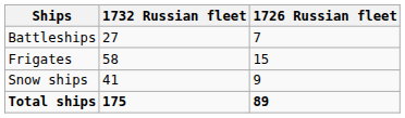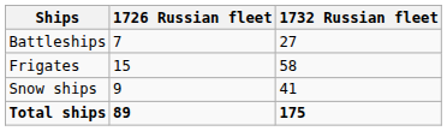 <table class="wikitable sortable">
 <tr>
 <th>Ships</th>
+<th>1726 Russian fleet</th>
 <th>1732 Russian fleet</th>
-<th>1726 Russian fleet</th>
 </tr>
 <tr>
 <td>Battleships</td>
+<td>7</td>
 <td>27</td>
-<td>7</td>
 </tr>
 <tr>
 <td>Frigates</td>
+<td>15</td>
 <td>58</td>
-<td>15</td>
 </tr>
 <tr>
 <td>Snow ships</td>
+<td>9</td>
 <td>41</td>
-<td>9</td>
 </tr>
 <tr>
 <td><strong>Total ships</strong></td>
+<td><strong>89</strong></td>
 <td><strong>175</strong></td>
-<td><strong>89</strong></td>
 </tr>
 </table>
